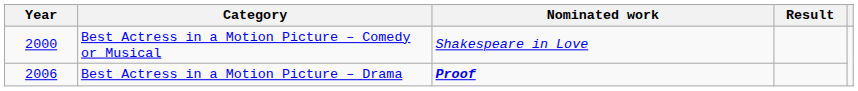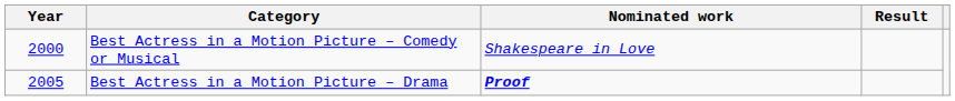 <table class=wikitable>
 <tr>
 <th scope="col" style="width:5em;">Year</th>
 <th scope="col" style="width:26em;">Category</th>
 <th scope="col" style="width:25em;">Nominated work</th>
 <th scope="col" style="width:5em;">Result</th>
 <th></th>
 </tr>
 <tr>
 <td style="text-align:center;"><a href='#'>2000</a></td>
 <td><a href='#'>Best Actress in a Motion Picture – Comedy or Musical</a></td>
 <td><em><a href='#'>Shakespeare in Love</a></em></td>
 <td></td>
 <td style="text-align:center;" rowspan="2"></td>
 </tr>
 <tr>
-<td style="text-align:center;"><a href='#'>2006</a></td>
+<td style="text-align:center;"><a href='#'>2005</a></td>
 <td><a href='#'>Best Actress in a Motion Picture – Drama</a></td>
 <td><strong><em><a href='#'>Proof</a></em></strong></td>
 <td></td>
 </tr>
 </table>
